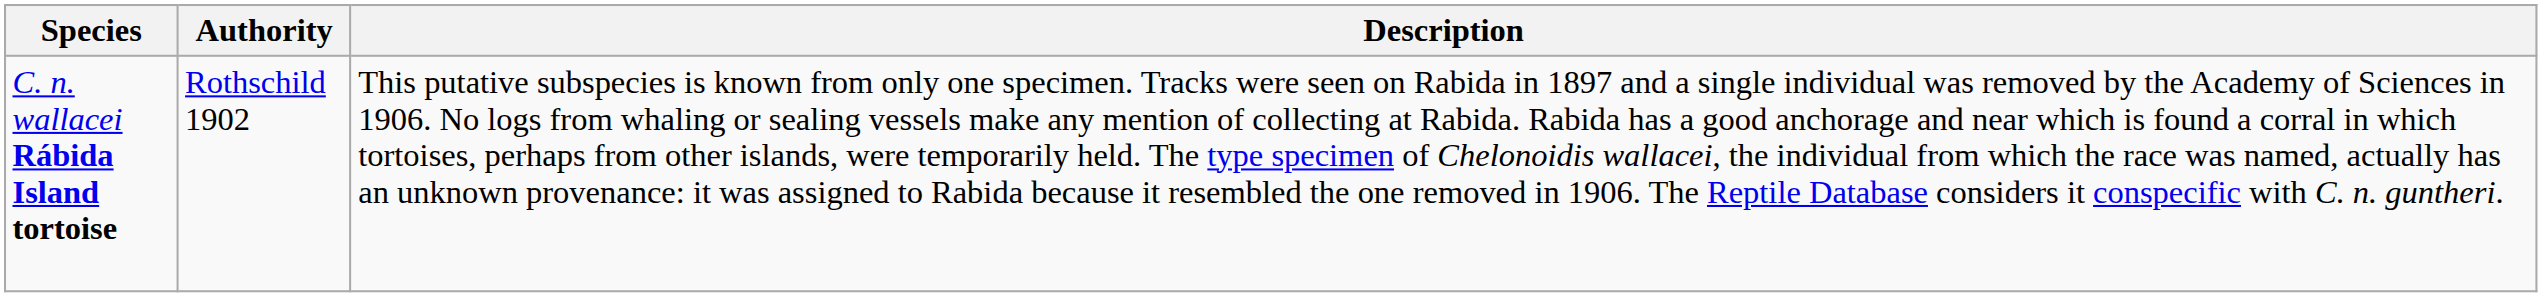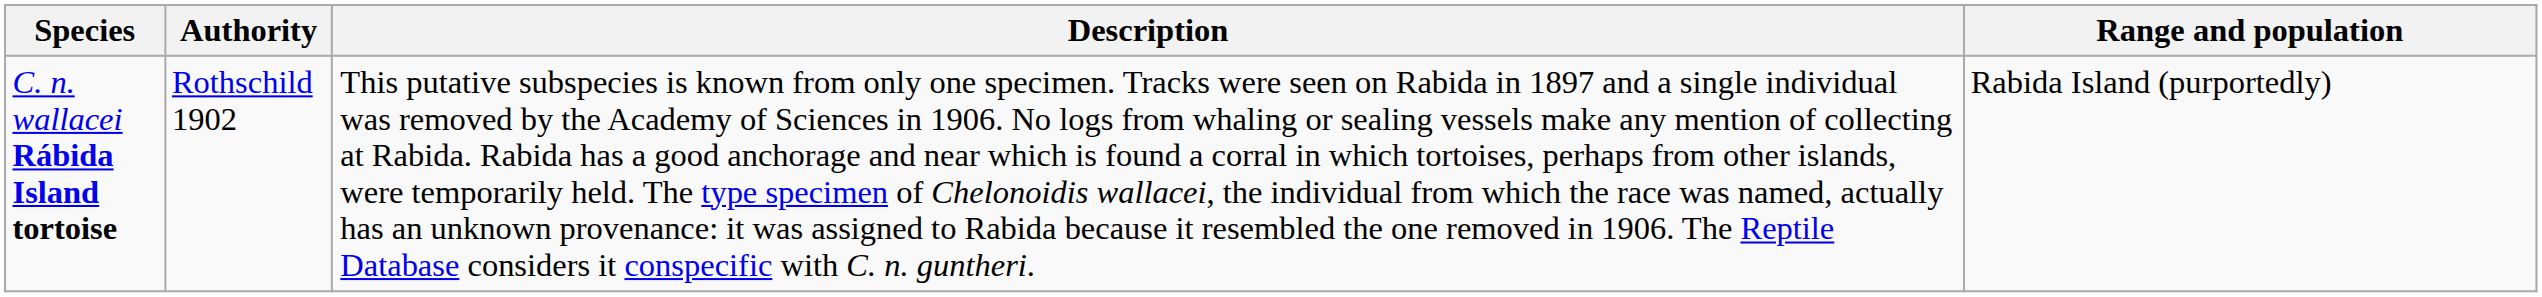 <table class="wikitable sortable">
 <tr>
 <th>Species</th>
 <th>Authority</th>
 <th class="unsortable">Description</th>
+<th width=275>Range and population</th>
 </tr>
 <tr style="vertical-align: top;">
 <td><em><a href='#'>C. n. wallacei</a></em><br><strong><a href='#'>Rábida Island</a> tortoise</strong><br><br></td>
 <td><a href='#'>Rothschild</a> 1902</td>
 <td>This putative subspecies is known from only one specimen. Tracks were seen on Rabida in 1897 and a single individual was removed by the Academy of Sciences in 1906. No logs from whaling or sealing vessels make any mention of collecting at Rabida. Rabida has a good anchorage and near which is found a corral in which tortoises, perhaps from other islands, were temporarily held. The <a href='#'>type specimen</a> of <em>Chelonoidis wallacei</em>, the individual from which the race was named, actually has an unknown provenance: it was assigned to Rabida because it resembled the one removed in 1906. The <a href='#'>Reptile Database</a> considers it <a href='#'>conspecific</a> with <em>C. n. guntheri</em>.</td>
+<td>Rabida Island (purportedly)</td>
 </tr>
 </table>
